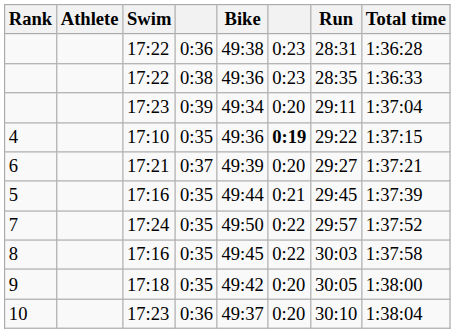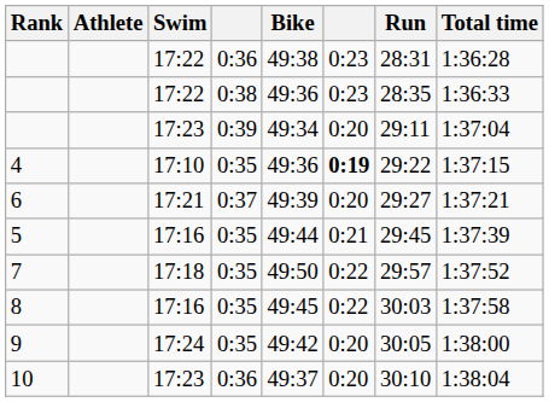 <table class="wikitable sortable">
 <tr>
 <th>Rank</th>
 <th>Athlete</th>
 <th>Swim</th>
 <th></th>
 <th>Bike</th>
 <th></th>
 <th>Run</th>
 <th>Total time</th>
 </tr>
 <tr>
 <td></td>
 <td></td>
 <td>17:22</td>
 <td>0:36</td>
 <td>49:38</td>
 <td>0:23</td>
 <td>28:31</td>
 <td>1:36:28</td>
 </tr>
 <tr>
 <td></td>
 <td></td>
 <td>17:22</td>
 <td>0:38</td>
 <td>49:36</td>
 <td>0:23</td>
 <td>28:35</td>
 <td>1:36:33</td>
 </tr>
 <tr>
 <td></td>
 <td></td>
 <td>17:23</td>
 <td>0:39</td>
 <td>49:34</td>
 <td>0:20</td>
 <td>29:11</td>
 <td>1:37:04</td>
 </tr>
 <tr>
 <td>4</td>
 <td></td>
 <td>17:10</td>
 <td>0:35</td>
 <td>49:36</td>
 <td><strong>0:19</strong></td>
 <td>29:22</td>
 <td>1:37:15</td>
 </tr>
 <tr>
 <td>6</td>
 <td></td>
 <td>17:21</td>
 <td>0:37</td>
 <td>49:39</td>
 <td>0:20</td>
 <td>29:27</td>
 <td>1:37:21</td>
 </tr>
 <tr>
 <td>5</td>
 <td></td>
 <td>17:16</td>
 <td>0:35</td>
 <td>49:44</td>
 <td>0:21</td>
 <td>29:45</td>
 <td>1:37:39</td>
 </tr>
 <tr>
 <td>7</td>
 <td></td>
-<td>17:24</td>
+<td>17:18</td>
 <td>0:35</td>
 <td>49:50</td>
 <td>0:22</td>
 <td>29:57</td>
 <td>1:37:52</td>
 </tr>
 <tr>
 <td>8</td>
 <td></td>
 <td>17:16</td>
 <td>0:35</td>
 <td>49:45</td>
 <td>0:22</td>
 <td>30:03</td>
 <td>1:37:58</td>
 </tr>
 <tr>
 <td>9</td>
 <td></td>
-<td>17:18</td>
+<td>17:24</td>
 <td>0:35</td>
 <td>49:42</td>
 <td>0:20</td>
 <td>30:05</td>
 <td>1:38:00</td>
 </tr>
 <tr>
 <td>10</td>
 <td></td>
 <td>17:23</td>
 <td>0:36</td>
 <td>49:37</td>
 <td>0:20</td>
 <td>30:10</td>
 <td>1:38:04</td>
 </tr>
 </table>
